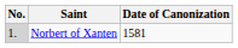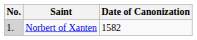 <table class="wikitable">
 <tr>
 <th>No.</th>
 <th>Saint</th>
 <th>Date of Canonization</th>
 </tr>
 <tr>
 <td style="background: lightgrey;">1.</td>
 <td><a href='#'>Norbert of Xanten</a></td>
-<td>1581</td>
+<td>1582</td>
 </tr>
 </table>
